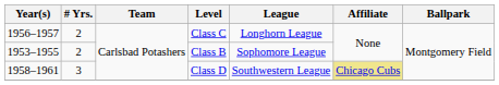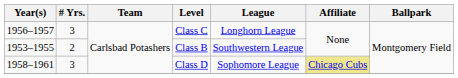 <table class="wikitable" style="text-align:center; font-size: 95%;">
 <tr>
 <th>Year(s)</th>
 <th># Yrs.</th>
 <th>Team</th>
 <th>Level</th>
 <th>League</th>
 <th>Affiliate</th>
 <th>Ballpark</th>
 </tr>
 <tr>
 <td>1956–1957</td>
-<td>2</td>
+<td>3</td>
 <td rowspan=3>Carlsbad Potashers</td>
 <td><a href='#'>Class C</a></td>
 <td><a href='#'>Longhorn League</a></td>
 <td rowspan=2>None</td>
 <td rowspan=3>Montgomery Field</td>
 </tr>
 <tr>
 <td>1953–1955</td>
 <td>2</td>
 <td><a href='#'>Class B</a></td>
-<td><a href='#'>Sophomore League</a></td>
+<td><a href='#'>Southwestern League</a></td>
 </tr>
 <tr>
 <td>1958–1961</td>
 <td>3</td>
 <td><a href='#'>Class D</a></td>
-<td><a href='#'>Southwestern League</a></td>
+<td><a href='#'>Sophomore League</a></td>
 <td style="background: khaki;"><a href='#'>Chicago Cubs</a></td>
 </tr>
 <tr>
 </tr>
 </table>
